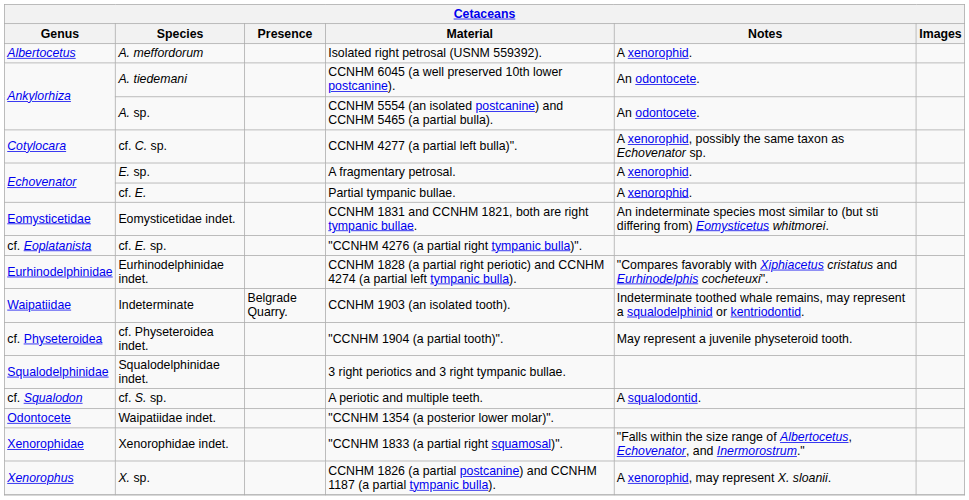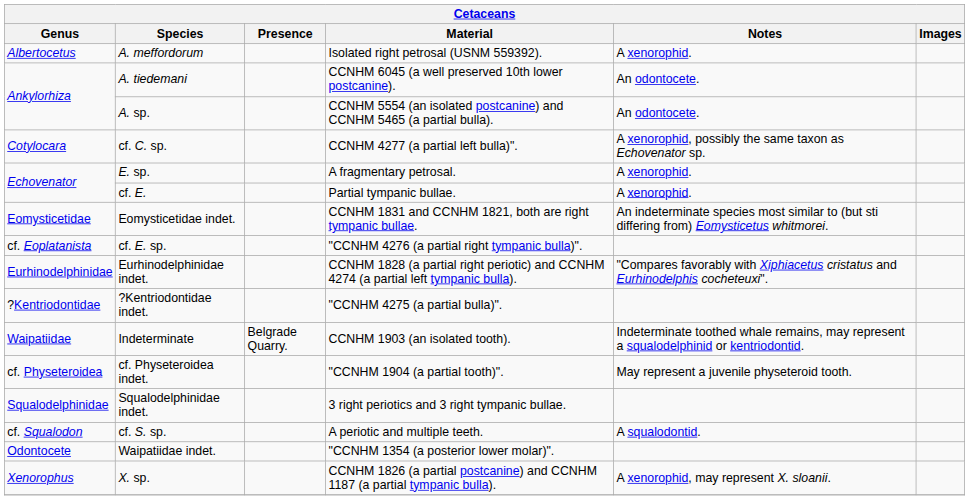 <table class="wikitable" align="center">
 <tr>
 <th colspan="6" align="center"><strong><a href='#'>Cetaceans</a></strong></th>
 </tr>
 <tr>
 <th>Genus</th>
 <th>Species</th>
 <th>Presence</th>
 <th><strong>Material</strong></th>
 <th>Notes</th>
 <th>Images</th>
 </tr>
 <tr>
 <td><em><a href='#'>Albertocetus</a></em></td>
 <td><em>A. meffordorum</em></td>
 <td></td>
 <td>Isolated right petrosal (USNM 559392).</td>
 <td>A <a href='#'>xenorophid</a>.</td>
 <td></td>
 </tr>
 <tr>
 <td rowspan=2><em><a href='#'>Ankylorhiza</a></em></td>
 <td><em>A. tiedemani</em></td>
 <td></td>
 <td>CCNHM 6045 (a well preserved 10th lower <a href='#'>postcanine</a>).</td>
 <td>An <a href='#'>odontocete</a>.</td>
 <td></td>
 </tr>
 <tr>
 <td><em>A.</em> sp.</td>
 <td></td>
 <td>CCNHM 5554 (an isolated <a href='#'>postcanine</a>) and CCNHM 5465 (a partial bulla).</td>
 <td>An <a href='#'>odontocete</a>.</td>
 <td></td>
 </tr>
 <tr>
 <td><em><a href='#'>Cotylocara</a></em></td>
 <td>cf. <em>C.</em> sp.</td>
 <td></td>
 <td>CCNHM 4277 (a partial left bulla)".</td>
 <td>A <a href='#'>xenorophid</a>, possibly the same taxon as <em>Echovenator</em> sp.</td>
 <td></td>
 </tr>
 <tr>
 <td rowspan=2><em><a href='#'>Echovenator</a></em></td>
 <td><em>E.</em> sp.</td>
 <td></td>
 <td>A fragmentary petrosal.</td>
 <td>A <a href='#'>xenorophid</a>.</td>
 <td></td>
 </tr>
 <tr>
 <td>cf. <em>E.</em></td>
 <td></td>
 <td>Partial tympanic bullae.</td>
 <td>A <a href='#'>xenorophid</a>.</td>
 <td></td>
 </tr>
 <tr>
 <td><a href='#'>Eomysticetidae</a></td>
 <td>Eomysticetidae indet.</td>
 <td></td>
 <td>CCNHM 1831 and CCNHM 1821, both are right <a href='#'>tympanic bullae</a>.</td>
 <td>An indeterminate species most similar to (but sti differing from) <em><a href='#'>Eomysticetus</a> whitmorei</em>.</td>
 <td></td>
 </tr>
 <tr>
 <td>cf. <em><a href='#'>Eoplatanista</a></em></td>
 <td>cf. <em>E.</em> sp.</td>
 <td></td>
 <td>"CCNHM 4276 (a partial right <a href='#'>tympanic bulla</a>)".</td>
 <td></td>
 <td></td>
 </tr>
 <tr>
 <td><a href='#'>Eurhinodelphinidae</a></td>
 <td>Eurhinodelphinidae indet.</td>
 <td></td>
 <td>CCNHM 1828 (a partial right periotic) and CCNHM 4274 (a partial left <a href='#'>tympanic bulla</a>).</td>
 <td>"Compares favorably with <em><a href='#'>Xiphiacetus</a> cristatus</em> and <em><a href='#'>Eurhinodelphis</a> cocheteuxi</em>".</td>
 <td></td>
 </tr>
 <tr>
+<td>?<a href='#'>Kentriodontidae</a></td>
+<td>?Kentriodontidae indet.</td>
+<td></td>
+<td>"CCNHM 4275 (a partial bulla)".</td>
+<td></td>
+<td></td>
+</tr>
+<tr>
 <td><a href='#'>Waipatiidae</a></td>
 <td>Indeterminate</td>
 <td>Belgrade Quarry.</td>
 <td>CCNHM 1903 (an isolated tooth).</td>
 <td>Indeterminate toothed whale remains, may represent a <a href='#'>squalodelphinid</a> or <a href='#'>kentriodontid</a>.</td>
 <td></td>
 </tr>
 <tr>
 <td>cf. <a href='#'>Physeteroidea</a></td>
 <td>cf. Physeteroidea indet.</td>
 <td></td>
 <td>"CCNHM 1904 (a partial tooth)".</td>
 <td>May represent a juvenile physeteroid tooth.</td>
 <td></td>
 </tr>
 <tr>
 <td><a href='#'>Squalodelphinidae</a></td>
 <td>Squalodelphinidae indet.</td>
 <td></td>
 <td>3 right periotics and 3 right tympanic bullae.</td>
 <td></td>
 <td></td>
 </tr>
 <tr>
 <td>cf. <em><a href='#'>Squalodon</a></em></td>
 <td>cf. <em>S.</em> sp.</td>
 <td></td>
 <td>A periotic and multiple teeth.</td>
 <td>A <a href='#'>squalodontid</a>.</td>
 <td></td>
 </tr>
 <tr>
 <td><a href='#'>Odontocete</a></td>
 <td>Waipatiidae indet.</td>
 <td></td>
 <td>"CCNHM 1354 (a posterior lower molar)".</td>
 <td></td>
 <td></td>
 </tr>
 <tr>
-<td><a href='#'>Xenorophidae</a></td>
-<td>Xenorophidae indet.</td>
-<td></td>
-<td>"CCNHM 1833 (a partial right <a href='#'>squamosal</a>)".</td>
-<td>"Falls within the size range of <em><a href='#'>Albertocetus</a></em>, <em><a href='#'>Echovenator</a></em>, and <em><a href='#'>Inermorostrum</a></em>."</td>
-<td></td>
-</tr>
-<tr>
 <td><em><a href='#'>Xenorophus</a></em></td>
 <td><em>X.</em> sp.</td>
 <td></td>
 <td>CCNHM 1826 (a partial <a href='#'>postcanine</a>) and CCNHM 1187 (a partial <a href='#'>tympanic bulla</a>).</td>
 <td>A <a href='#'>xenorophid</a>, may represent <em>X. sloanii</em>.</td>
 <td></td>
 </tr>
 <tr>
 </tr>
 </table>
